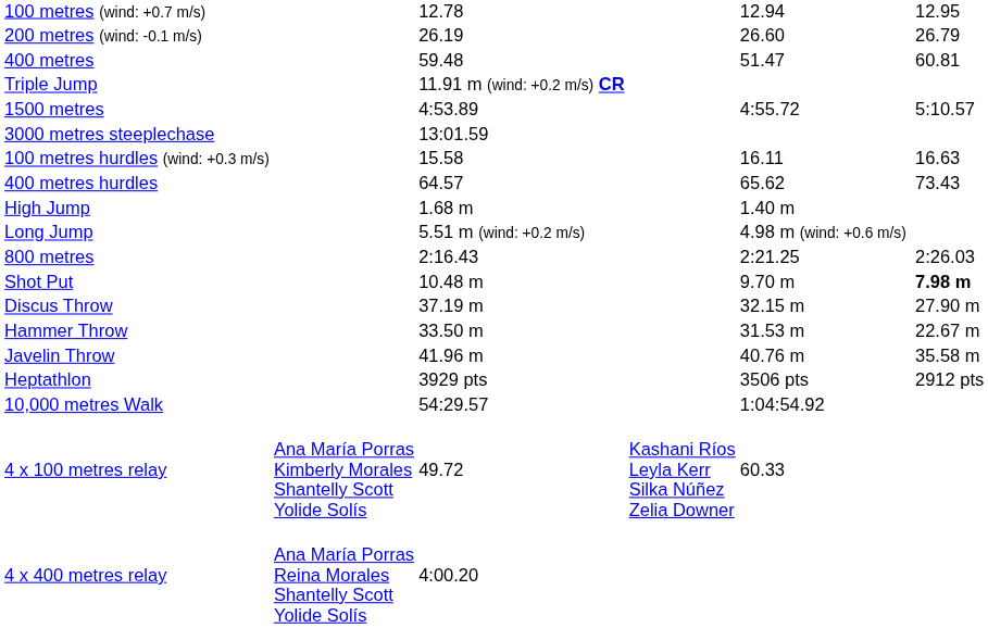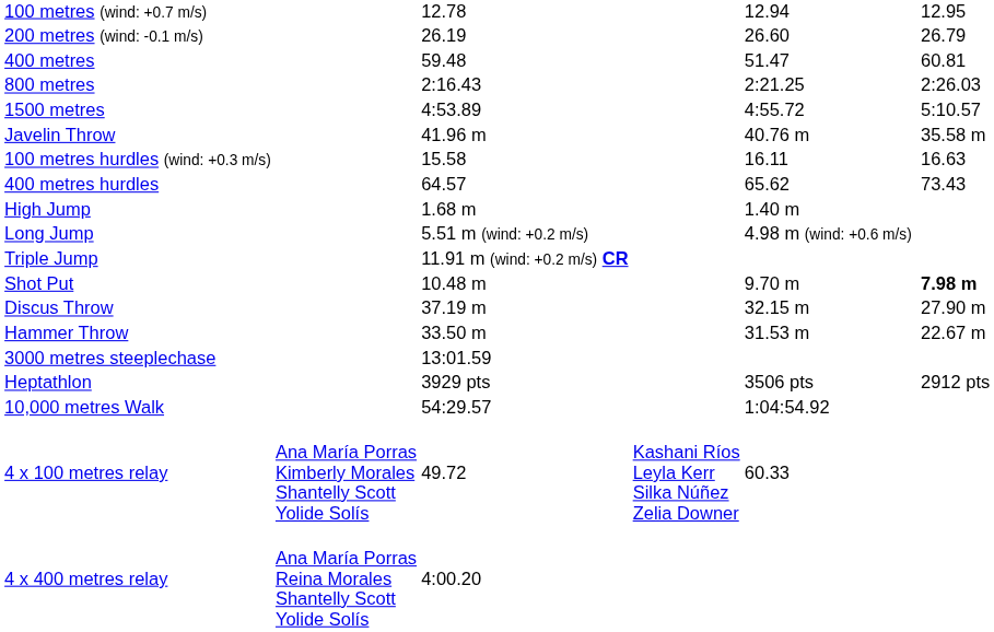 <table>
 <tr>
 <td><a href='#'>100 metres</a> <small>(wind: +0.7 m/s)</small></td>
 <td></td>
 <td>12.78</td>
 <td></td>
 <td>12.94</td>
 <td></td>
 <td>12.95</td>
 </tr>
 <tr>
 <td><a href='#'>200 metres</a> <small>(wind: -0.1 m/s)</small></td>
 <td></td>
 <td>26.19</td>
 <td></td>
 <td>26.60</td>
 <td></td>
 <td>26.79</td>
 </tr>
 <tr>
 <td><a href='#'>400 metres</a></td>
 <td></td>
 <td>59.48</td>
 <td></td>
 <td>51.47</td>
 <td></td>
 <td>60.81</td>
 </tr>
 <tr>
-<td><a href='#'>Triple Jump</a></td>
+<td><a href='#'>800 metres</a></td>
 <td></td>
-<td>11.91 m <small>(wind: +0.2 m/s)</small> <a href='#'><strong>CR</strong></a></td>
+<td>2:16.43</td>
 <td></td>
+<td>2:21.25</td>
 <td></td>
-<td></td>
-<td></td>
+<td>2:26.03</td>
 </tr>
 <tr>
 <td><a href='#'>1500 metres</a></td>
 <td></td>
 <td>4:53.89</td>
 <td></td>
 <td>4:55.72</td>
 <td></td>
 <td>5:10.57</td>
 </tr>
 <tr>
-<td><a href='#'>3000 metres steeplechase</a></td>
+<td><a href='#'>Javelin Throw</a></td>
 <td></td>
-<td>13:01.59</td>
+<td>41.96 m</td>
 <td></td>
+<td>40.76 m</td>
 <td></td>
-<td></td>
-<td></td>
+<td>35.58 m</td>
 </tr>
 <tr>
 <td><a href='#'>100 metres hurdles</a> <small>(wind: +0.3 m/s)</small></td>
 <td></td>
 <td>15.58</td>
 <td></td>
 <td>16.11</td>
 <td></td>
 <td>16.63</td>
 </tr>
 <tr>
 <td><a href='#'>400 metres hurdles</a></td>
 <td></td>
 <td>64.57</td>
 <td></td>
 <td>65.62</td>
 <td></td>
 <td>73.43</td>
 </tr>
 <tr>
 <td><a href='#'>High Jump</a></td>
 <td></td>
 <td>1.68 m</td>
 <td></td>
 <td>1.40 m</td>
 <td></td>
 <td></td>
 </tr>
 <tr>
 <td><a href='#'>Long Jump</a></td>
 <td></td>
 <td>5.51 m <small>(wind: +0.2 m/s)</small></td>
 <td></td>
 <td>4.98 m <small>(wind: +0.6 m/s)</small></td>
 <td></td>
 <td></td>
 </tr>
 <tr>
-<td><a href='#'>800 metres</a></td>
+<td><a href='#'>Triple Jump</a></td>
 <td></td>
-<td>2:16.43</td>
+<td>11.91 m <small>(wind: +0.2 m/s)</small> <a href='#'><strong>CR</strong></a></td>
 <td></td>
-<td>2:21.25</td>
 <td></td>
-<td>2:26.03</td>
+<td></td>
+<td></td>
 </tr>
 <tr>
 <td><a href='#'>Shot Put</a></td>
 <td></td>
 <td>10.48 m</td>
 <td></td>
 <td>9.70 m</td>
 <td></td>
 <td><strong>7.98 m</strong></td>
 </tr>
 <tr>
 <td><a href='#'>Discus Throw</a></td>
 <td></td>
 <td>37.19 m</td>
 <td></td>
 <td>32.15 m</td>
 <td></td>
 <td>27.90 m</td>
 </tr>
 <tr>
 <td><a href='#'>Hammer Throw</a></td>
 <td></td>
 <td>33.50 m</td>
 <td></td>
 <td>31.53 m</td>
 <td></td>
 <td>22.67 m</td>
 </tr>
 <tr>
-<td><a href='#'>Javelin Throw</a></td>
+<td><a href='#'>3000 metres steeplechase</a></td>
 <td></td>
-<td>41.96 m</td>
+<td>13:01.59</td>
 <td></td>
-<td>40.76 m</td>
 <td></td>
-<td>35.58 m</td>
+<td></td>
+<td></td>
 </tr>
 <tr>
 <td><a href='#'>Heptathlon</a></td>
 <td></td>
 <td>3929 pts</td>
 <td></td>
 <td>3506 pts</td>
 <td></td>
 <td>2912 pts</td>
 </tr>
 <tr>
 <td><a href='#'>10,000 metres Walk</a></td>
 <td></td>
 <td>54:29.57</td>
 <td></td>
 <td>1:04:54.92</td>
 <td></td>
 <td></td>
 </tr>
 <tr>
 <td><a href='#'>4 x 100 metres relay</a></td>
 <td> <br> <a href='#'>Ana María Porras</a> <br> <a href='#'>Kimberly Morales</a> <br> <a href='#'>Shantelly Scott</a> <br> <a href='#'>Yolide Solís</a></td>
 <td>49.72</td>
 <td> <br> <a href='#'>Kashani Ríos</a> <br> <a href='#'>Leyla Kerr</a> <br> <a href='#'>Silka Núñez</a> <br> <a href='#'>Zelia Downer</a></td>
 <td>60.33</td>
 <td></td>
 <td></td>
 </tr>
 <tr>
 <td><a href='#'>4 x 400 metres relay</a></td>
 <td> <br> <a href='#'>Ana María Porras</a> <br> <a href='#'>Reina Morales</a> <br> <a href='#'>Shantelly Scott</a> <br> <a href='#'>Yolide Solís</a></td>
 <td>4:00.20</td>
 <td></td>
 <td></td>
 <td></td>
 <td></td>
 </tr>
 </table>
